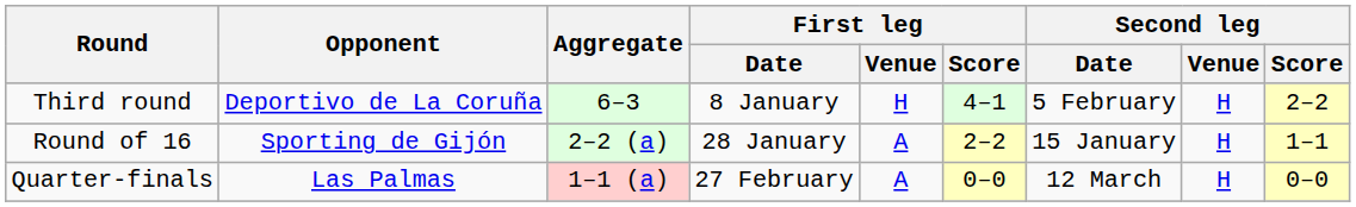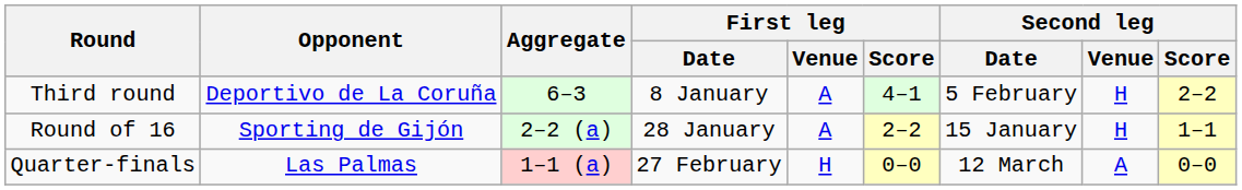 <table class="wikitable" style="text-align:center;">
 <tr>
 <th rowspan="2">Round</th>
 <th rowspan="2">Opponent</th>
 <th rowspan="2">Aggregate</th>
 <th colspan="3">First leg</th>
 <th colspan="3">Second leg</th>
 </tr>
 <tr>
 <th>Date</th>
 <th>Venue</th>
 <th>Score</th>
 <th>Date</th>
 <th>Venue</th>
 <th>Score</th>
 </tr>
 <tr>
 <td>Third round</td>
 <td><a href='#'>Deportivo de La Coruña</a></td>
 <td bgcolor="#DFFFDF">6–3</td>
 <td>8 January</td>
-<td><a href='#'>H</a></td>
+<td><a href='#'>A</a></td>
 <td bgcolor="#DFFFDF">4–1</td>
 <td>5 February</td>
 <td><a href='#'>H</a></td>
 <td bgcolor="#FFFFBF">2–2</td>
 </tr>
 <tr>
 <td>Round of 16</td>
 <td><a href='#'>Sporting de Gijón</a></td>
 <td bgcolor="#DFFFDF">2–2 (<a href='#'>a</a>)</td>
 <td>28 January</td>
 <td><a href='#'>A</a></td>
 <td bgcolor="#FFFFBF">2–2</td>
 <td>15 January</td>
 <td><a href='#'>H</a></td>
 <td bgcolor="#FFFFBF">1–1</td>
 </tr>
 <tr>
 <td>Quarter-finals</td>
 <td><a href='#'>Las Palmas</a></td>
 <td bgcolor="#FFCFCF">1–1 (<a href='#'>a</a>)</td>
 <td>27 February</td>
-<td><a href='#'>A</a></td>
+<td><a href='#'>H</a></td>
 <td bgcolor="#FFFFBF">0–0</td>
 <td>12 March</td>
-<td><a href='#'>H</a></td>
+<td><a href='#'>A</a></td>
 <td bgcolor="#FFFFBF">0–0</td>
 </tr>
 </table>
